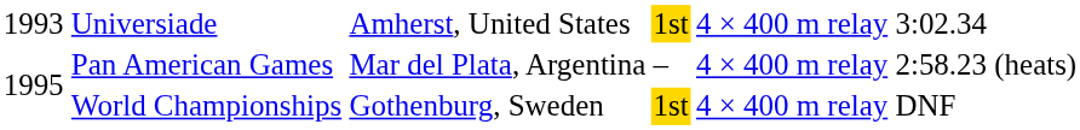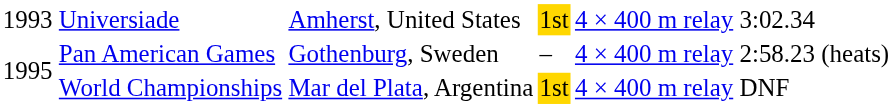 <table>
 <tr>
 <td>1993</td>
 <td><a href='#'>Universiade</a></td>
 <td><a href='#'>Amherst</a>, United States</td>
 <td bgcolor=gold>1st</td>
 <td><a href='#'>4 × 400 m relay</a></td>
 <td>3:02.34</td>
 </tr>
 <tr>
 <td rowspan=2>1995</td>
 <td><a href='#'>Pan American Games</a></td>
-<td><a href='#'>Mar del Plata</a>, Argentina</td>
+<td><a href='#'>Gothenburg</a>, Sweden</td>
 <td>–</td>
 <td><a href='#'>4 × 400 m relay</a></td>
 <td>2:58.23 (heats)</td>
 </tr>
 <tr>
 <td><a href='#'>World Championships</a></td>
-<td><a href='#'>Gothenburg</a>, Sweden</td>
+<td><a href='#'>Mar del Plata</a>, Argentina</td>
 <td bgcolor=gold>1st</td>
 <td><a href='#'>4 × 400 m relay</a></td>
 <td>DNF</td>
 </tr>
 </table>
